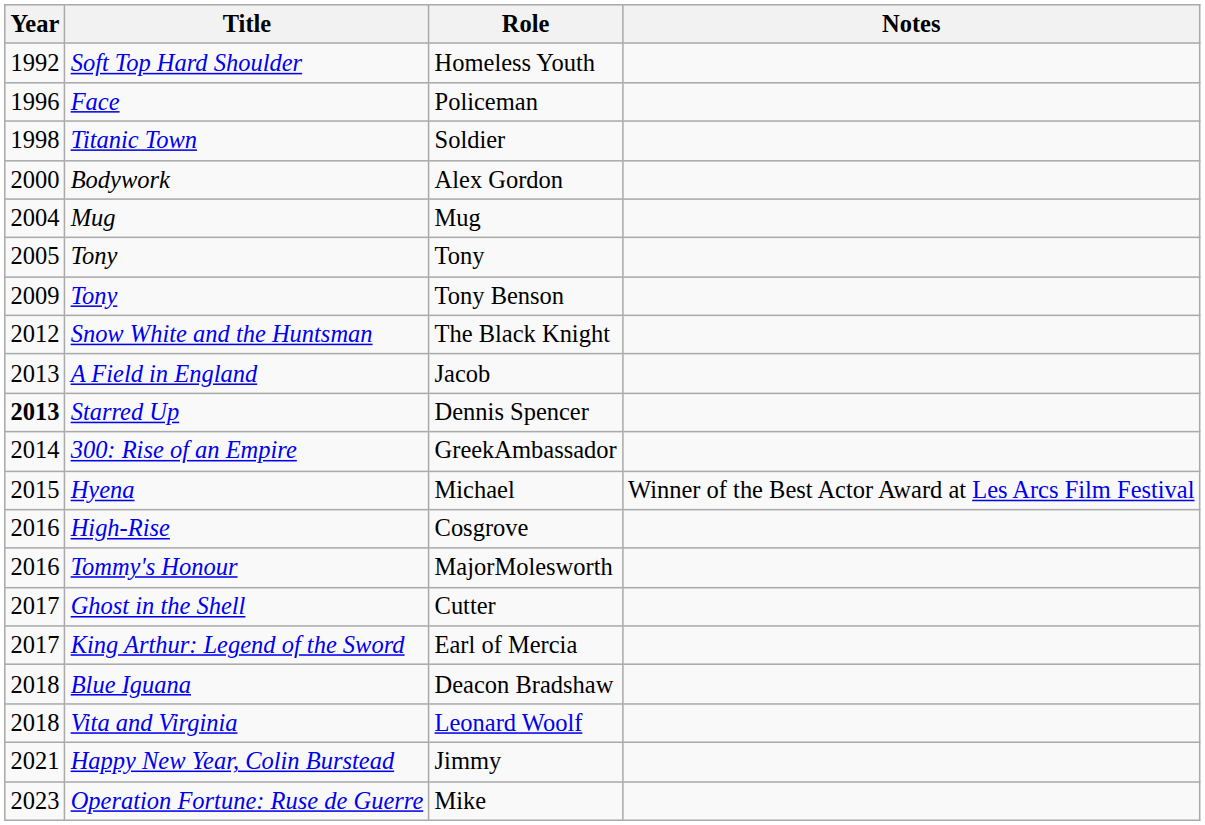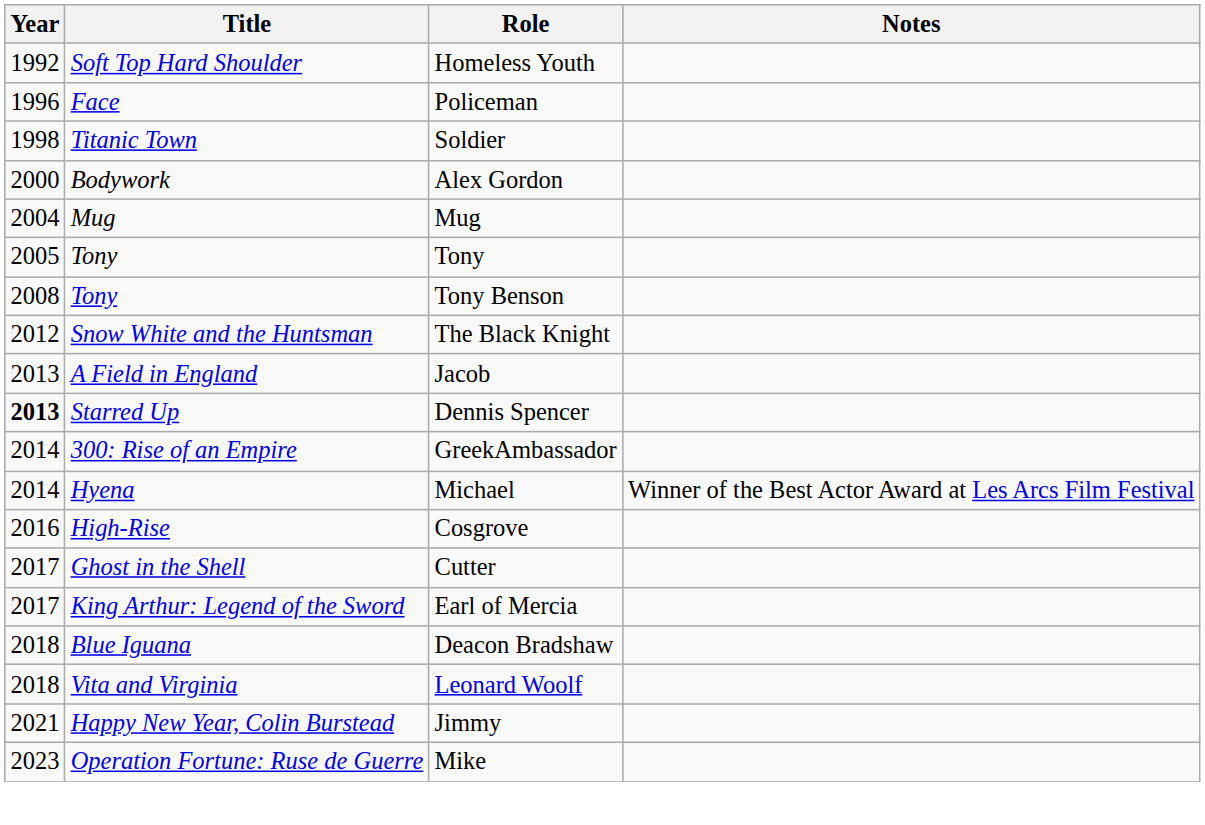 <table class="wikitable sortable">
 <tr>
 <th>Year</th>
 <th>Title</th>
 <th>Role</th>
 <th class="unsortable">Notes</th>
 </tr>
 <tr>
 <td>1992</td>
 <td><em><a href='#'>Soft Top Hard Shoulder</a></em></td>
 <td>Homeless Youth</td>
 <td></td>
 </tr>
 <tr>
 <td>1996</td>
 <td><em><a href='#'>Face</a></em></td>
 <td>Policeman</td>
 <td></td>
 </tr>
 <tr>
 <td>1998</td>
 <td><em><a href='#'>Titanic Town</a></em></td>
 <td>Soldier</td>
 <td></td>
 </tr>
 <tr>
 <td>2000</td>
 <td><em>Bodywork</em></td>
 <td>Alex Gordon</td>
 <td></td>
 </tr>
 <tr>
 <td>2004</td>
 <td><em>Mug</em></td>
 <td>Mug</td>
 <td></td>
 </tr>
 <tr>
 <td>2005</td>
 <td><em>Tony</em></td>
 <td>Tony</td>
 <td></td>
 </tr>
 <tr>
-<td>2009</td>
+<td>2008</td>
 <td><em><a href='#'>Tony</a></em></td>
 <td>Tony Benson</td>
 <td></td>
 </tr>
 <tr>
 <td>2012</td>
 <td><em><a href='#'>Snow White and the Huntsman</a></em></td>
 <td>The Black Knight</td>
 <td></td>
 </tr>
 <tr>
 <td>2013</td>
 <td><em><a href='#'>A Field in England</a></em></td>
 <td>Jacob</td>
 <td></td>
 </tr>
 <tr>
 <td><strong>2013</strong></td>
 <td><em><a href='#'>Starred Up</a></em></td>
 <td>Dennis Spencer</td>
 <td></td>
 </tr>
 <tr>
 <td>2014</td>
 <td><em><a href='#'>300: Rise of an Empire</a></em></td>
 <td>GreekAmbassador</td>
 <td></td>
 </tr>
 <tr>
-<td>2015</td>
+<td>2014</td>
 <td><em><a href='#'>Hyena</a></em></td>
 <td>Michael</td>
 <td>Winner of the Best Actor Award at <a href='#'>Les Arcs Film Festival</a></td>
 </tr>
 <tr>
 <td>2016</td>
 <td><em><a href='#'>High-Rise</a></em></td>
 <td>Cosgrove</td>
-<td></td>
-</tr>
-<tr>
-<td>2016</td>
-<td><em><a href='#'>Tommy's Honour</a></em></td>
-<td>MajorMolesworth</td>
 <td></td>
 </tr>
 <tr>
 <td>2017</td>
 <td><em><a href='#'>Ghost in the Shell</a></em></td>
 <td>Cutter</td>
 <td></td>
 </tr>
 <tr>
 <td>2017</td>
 <td><em><a href='#'>King Arthur: Legend of the Sword</a></em></td>
 <td>Earl of Mercia</td>
 <td></td>
 </tr>
 <tr>
 <td>2018</td>
 <td><em><a href='#'>Blue Iguana</a></em></td>
 <td>Deacon Bradshaw</td>
 <td></td>
 </tr>
 <tr>
 <td>2018</td>
 <td><em><a href='#'>Vita and Virginia</a></em></td>
 <td><a href='#'>Leonard Woolf</a></td>
 <td></td>
 </tr>
 <tr>
 <td>2021</td>
 <td><em><a href='#'>Happy New Year, Colin Burstead</a></em></td>
 <td>Jimmy</td>
 <td></td>
 </tr>
 <tr>
 <td>2023</td>
 <td><em><a href='#'>Operation Fortune: Ruse de Guerre</a></em></td>
 <td>Mike</td>
 <td></td>
 </tr>
 </table>
